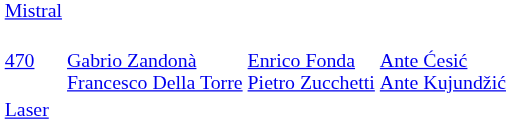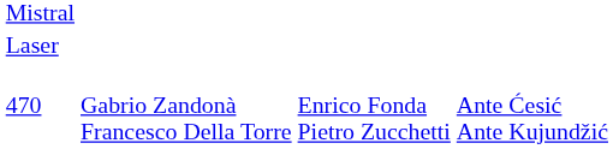 <table>
 <tr>
 <td><a href='#'>Mistral</a></td>
+<td></td>
+<td></td>
+<td></td>
+</tr>
+<tr>
+<td><a href='#'>Laser</a></td>
 <td></td>
 <td></td>
 <td></td>
 </tr>
 <tr>
 <td><a href='#'>470</a></td>
 <td style="vertical-align:top;"><br><a href='#'>Gabrio Zandonà</a><br><a href='#'>Francesco Della Torre</a></td>
 <td style="vertical-align:top;"><br><a href='#'>Enrico Fonda</a><br><a href='#'>Pietro Zucchetti</a></td>
 <td style="vertical-align:top;"><br><a href='#'>Ante Ćesić</a><br><a href='#'>Ante Kujundžić</a></td>
 </tr>
-<tr>
-<td><a href='#'>Laser</a></td>
-<td></td>
-<td></td>
-<td></td>
-</tr>
 </table>
